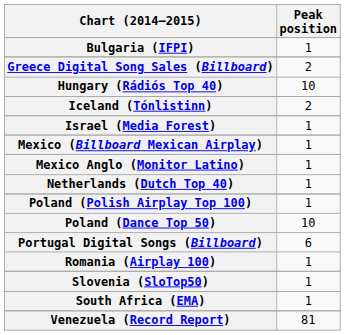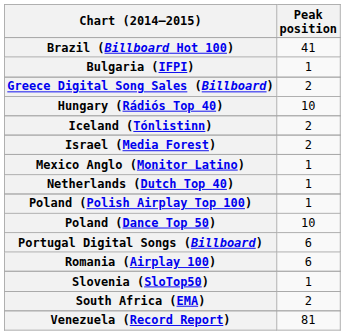 <table class="wikitable plainrowheaders sortable" style="text-align:center">
 <tr>
 <th scope="col">Chart (2014–2015)</th>
 <th scope="col">Peak<br>position</th>
 </tr>
 <tr>
 </tr>
 <tr>
 </tr>
 <tr>
 </tr>
 <tr>
+</tr>
+<tr>
+<th scope="row">Brazil (<a href='#'><em>Billboard</em> Hot 100</a>)</th>
+<td text style="text-align:center;">41</td>
 </tr>
 <tr>
 <th scope="row">Bulgaria (<a href='#'>IFPI</a>)</th>
 <td text style="text-align:center;">1</td>
 </tr>
 <tr>
 </tr>
 <tr>
 </tr>
 <tr>
 </tr>
 <tr>
 </tr>
 <tr>
 </tr>
 <tr>
 </tr>
 <tr>
 </tr>
 <tr>
 </tr>
 <tr>
 </tr>
 <tr>
 </tr>
 <tr>
 </tr>
 <tr>
 <th scope="row"><a href='#'>Greece Digital Song Sales</a> (<em><a href='#'>Billboard</a></em>)</th>
 <td text style="text-align:center;">2</td>
 </tr>
 <tr>
 <th scope="row">Hungary (<a href='#'>Rádiós Top 40</a>)</th>
 <td text style="text-align:center;">10</td>
 </tr>
 <tr>
 </tr>
 <tr>
 <th scope="row">Iceland (<a href='#'>Tónlistinn</a>)</th>
 <td style="text-align:center;">2</td>
 </tr>
 <tr>
 </tr>
 <tr>
 <th scope="row">Israel (<a href='#'>Media Forest</a>)</th>
-<td text style="text-align:center;">1</td>
+<td text style="text-align:center;">2</td>
 </tr>
 <tr>
 </tr>
 <tr>
 </tr>
 <tr>
-</tr>
-<tr>
-<th scope="row">Mexico (<a href='#'><em>Billboard</em> Mexican Airplay</a>)</th>
-<td style="text-align:center;">1</td>
 </tr>
 <tr>
 </tr>
 <tr>
 <th scope="row">Mexico Anglo (<a href='#'>Monitor Latino</a>)</th>
 <td style="text-align:center;">1</td>
 </tr>
 <tr>
 <th scope="row">Netherlands (<a href='#'>Dutch Top 40</a>)</th>
 <td text style="text-align:center;">1</td>
 </tr>
 <tr>
 </tr>
 <tr>
 </tr>
 <tr>
 </tr>
 <tr>
 <th scope="row">Poland (<a href='#'>Polish Airplay Top 100</a>)</th>
 <td text style="text-align:center;">1</td>
 </tr>
 <tr>
 <th scope="row">Poland (<a href='#'>Dance Top 50</a>)</th>
 <td text style="text-align:center;">10</td>
 </tr>
 <tr>
 <th scope="row">Portugal Digital Songs (<em><a href='#'>Billboard</a></em>)</th>
 <td style="text-align:center;">6</td>
 </tr>
 <tr>
 <th scope="row">Romania (<a href='#'>Airplay 100</a>)</th>
-<td align=center>1</td>
+<td align=center>6</td>
 </tr>
 <tr>
 </tr>
 <tr>
 </tr>
 <tr>
 </tr>
 <tr>
 <th scope="row">Slovenia (<a href='#'>SloTop50</a>)</th>
 <td align=center>1</td>
 </tr>
 <tr>
 </tr>
 <tr>
 <th scope="row">South Africa (<a href='#'>EMA</a>)</th>
-<td>1</td>
+<td>2</td>
 </tr>
 <tr>
 </tr>
 <tr>
 </tr>
 <tr>
 </tr>
 <tr>
 </tr>
 <tr>
 </tr>
 <tr>
 </tr>
 <tr>
 </tr>
 <tr>
 </tr>
 <tr>
 </tr>
 <tr>
 </tr>
 <tr>
 </tr>
 <tr>
 </tr>
 <tr>
 <th scope="row">Venezuela (<a href='#'>Record Report</a>)</th>
 <td style="text-align:center;">81</td>
 </tr>
 </table>
